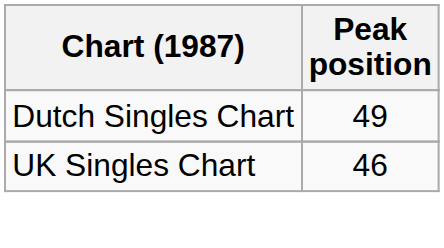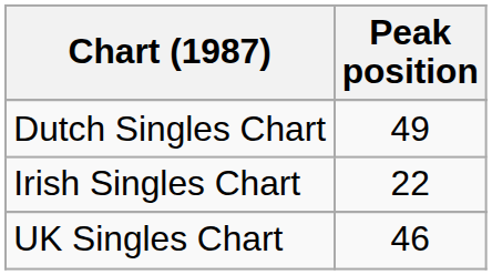 <table class="wikitable sortable">
 <tr>
 <th>Chart (1987)</th>
 <th>Peak<br>position</th>
 </tr>
 <tr>
 </tr>
 <tr>
 <td align="left">Dutch Singles Chart</td>
 <td style="text-align:center;">49</td>
 </tr>
 <tr>
+<td align="left">Irish Singles Chart</td>
+<td style="text-align:center;">22</td>
+</tr>
+<tr>
 </tr>
 <tr>
 <td align="left">UK Singles Chart</td>
 <td style="text-align:center;">46</td>
 </tr>
 </table>
